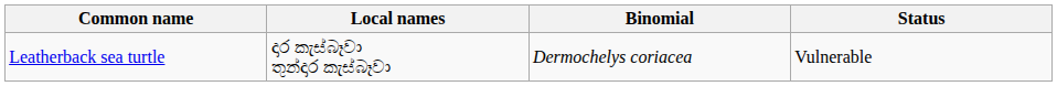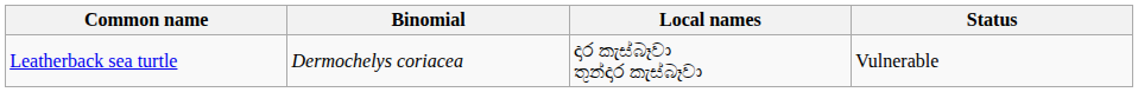 <table width=60% class="wikitable">
 <tr>
 <th width=20%>Common name</th>
+<th width=20%>Binomial</th>
 <th width=20%>Local names</th>
-<th width=20%>Binomial</th>
 <th width=20%>Status</th>
 </tr>
 <tr>
 <td><a href='#'>Leatherback sea turtle</a><br></td>
+<td><em>Dermochelys coriacea</em></td>
 <td>දාර කැස්බෑවා<br> තුන්දාර කැස්බෑවා</td>
-<td><em>Dermochelys coriacea</em></td>
 <td>Vulnerable</td>
 </tr>
 </table>
